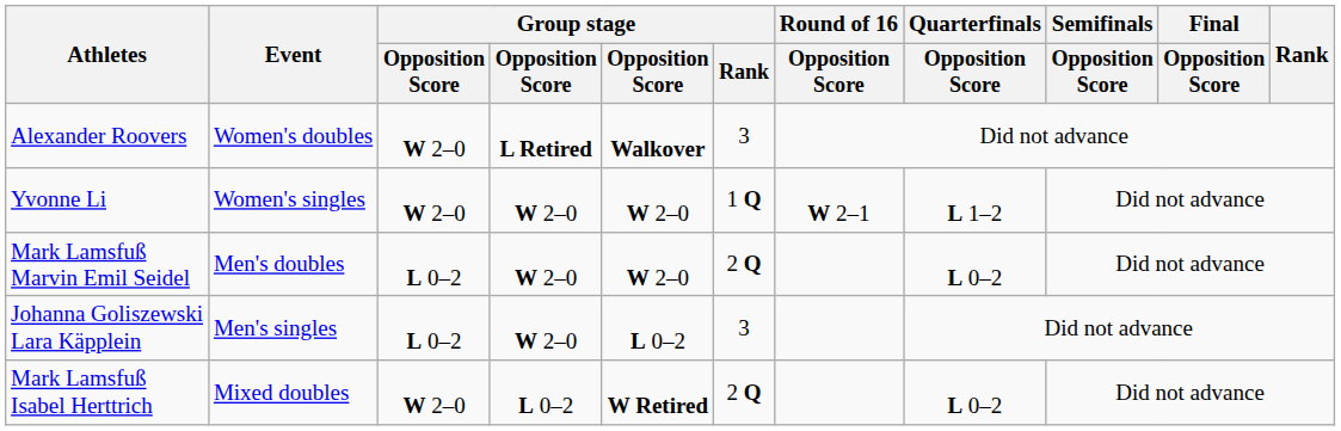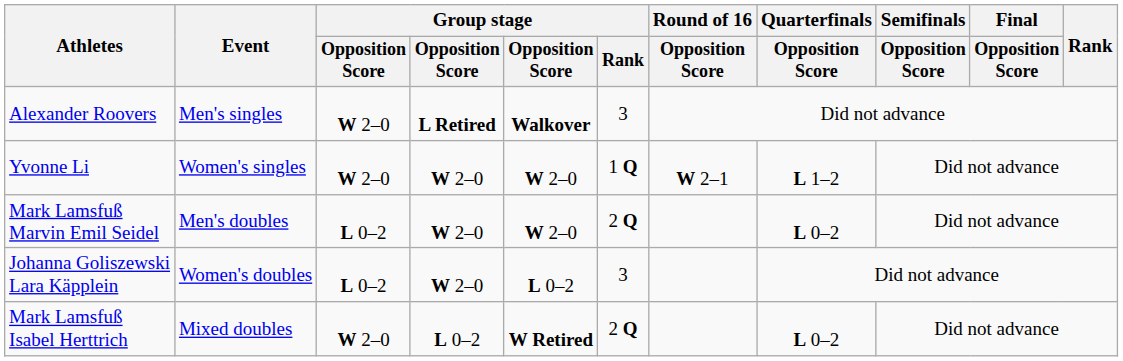 <table class="wikitable" style="font-size:90%">
 <tr>
 <th rowspan="2">Athletes</th>
 <th rowspan="2">Event</th>
 <th colspan="4">Group stage</th>
 <th>Round of 16</th>
 <th>Quarterfinals</th>
 <th>Semifinals</th>
 <th>Final</th>
 <th rowspan="2">Rank</th>
 </tr>
 <tr style="font-size:95%">
 <th>Opposition<br>Score</th>
 <th>Opposition<br>Score</th>
 <th>Opposition<br>Score</th>
 <th>Rank</th>
 <th>Opposition<br>Score</th>
 <th>Opposition<br>Score</th>
 <th>Opposition<br>Score</th>
 <th>Opposition<br>Score</th>
 </tr>
 <tr align="center">
 <td align="left"><a href='#'>Alexander Roovers</a></td>
-<td align="left"><a href='#'>Women's doubles</a></td>
+<td align="left"><a href='#'>Men's singles</a></td>
 <td><br> <strong>W</strong> 2–0</td>
 <td><br> <strong>L Retired</strong></td>
 <td><br><strong>Walkover</strong></td>
 <td>3</td>
 <td colspan=5>Did not advance</td>
 </tr>
 <tr align="center">
 <td align="left"><a href='#'>Yvonne Li</a></td>
 <td align="left"><a href='#'>Women's singles</a></td>
 <td><br> <strong>W</strong> 2–0</td>
 <td><br> <strong>W</strong> 2–0</td>
 <td><br><strong>W</strong> 2–0</td>
 <td>1 <strong>Q</strong></td>
 <td><br><strong>W</strong> 2–1</td>
 <td><br><strong>L</strong> 1–2</td>
 <td colspan=3>Did not advance</td>
 </tr>
 <tr align="center">
 <td align="left"><a href='#'>Mark Lamsfuß</a><br><a href='#'>Marvin Emil Seidel</a></td>
 <td align="left"><a href='#'>Men's doubles</a></td>
 <td><br> <strong>L</strong> 0–2</td>
 <td><br><strong>W</strong> 2–0</td>
 <td><br> <strong>W</strong> 2–0</td>
 <td>2 <strong>Q</strong></td>
 <td></td>
 <td><br><strong>L</strong> 0–2</td>
 <td colspan=3>Did not advance</td>
 </tr>
 <tr align="center">
 <td align="left"><a href='#'>Johanna Goliszewski</a><br><a href='#'>Lara Käpplein</a></td>
-<td align="left"><a href='#'>Men's singles</a></td>
+<td align="left"><a href='#'>Women's doubles</a></td>
 <td><br> <strong>L</strong> 0–2</td>
 <td><br> <strong>W</strong> 2–0</td>
 <td><br> <strong>L</strong> 0–2</td>
 <td>3</td>
 <td></td>
 <td colspan=4>Did not advance</td>
 </tr>
 <tr align="center">
 <td align="left"><a href='#'>Mark Lamsfuß</a><br><a href='#'>Isabel Herttrich</a></td>
 <td align="left"><a href='#'>Mixed doubles</a></td>
 <td><br> <strong>W</strong> 2–0</td>
 <td><br> <strong>L</strong> 0–2</td>
 <td><br> <strong>W Retired</strong></td>
 <td>2 <strong>Q</strong></td>
 <td></td>
 <td><br><strong>L</strong> 0–2</td>
 <td colspan=3>Did not advance</td>
 </tr>
 </table>
